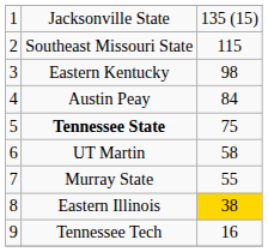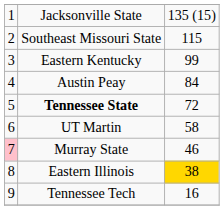 <table class="wikitable">
 <tr align="center">
 </tr>
 <tr align="center">
 <td>1</td>
 <td>Jacksonville State</td>
 <td>135 (15)</td>
 </tr>
 <tr align="center">
 <td>2</td>
 <td>Southeast Missouri State</td>
 <td>115</td>
 </tr>
 <tr align="center">
 <td>3</td>
 <td>Eastern Kentucky</td>
-<td>98</td>
+<td>99</td>
 </tr>
 <tr align="center">
 <td>4</td>
 <td>Austin Peay</td>
 <td>84</td>
 </tr>
 <tr align="center">
 <td>5</td>
 <td><strong>Tennessee State</strong></td>
-<td>75</td>
+<td>72</td>
 </tr>
 <tr align="center">
 <td>6</td>
 <td>UT Martin</td>
 <td>58</td>
 </tr>
 <tr align="center">
-<td>7</td>
+<td style="background: pink;">7</td>
 <td>Murray State</td>
-<td>55</td>
+<td>46</td>
 </tr>
 <tr align="center">
 <td>8</td>
 <td>Eastern Illinois</td>
 <td style="background: gold;">38</td>
 </tr>
 <tr align="center">
 <td>9</td>
 <td>Tennessee Tech</td>
 <td>16</td>
 </tr>
 <tr>
 </tr>
 </table>
